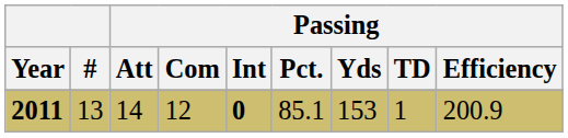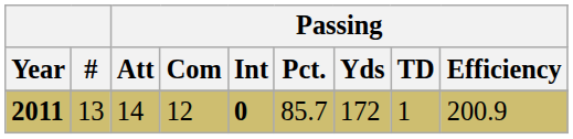 <table class="wikitable">
 <tr>
 <th colspan="2"></th>
 <th colspan="7">Passing</th>
 </tr>
 <tr>
 <th>Year</th>
 <th>#</th>
 <th>Att</th>
 <th>Com</th>
 <th>Int</th>
 <th>Pct.</th>
 <th>Yds</th>
 <th>TD</th>
 <th>Efficiency</th>
 </tr>
 <tr>
 </tr>
 <tr style="background: #CEBE70;">
 <td><strong>2011</strong></td>
 <td>13</td>
 <td>14</td>
 <td>12</td>
 <td><strong>0</strong></td>
-<td>85.1</td>
-<td>153</td>
+<td>85.7</td>
+<td>172</td>
 <td>1</td>
 <td>200.9</td>
 </tr>
 </table>
